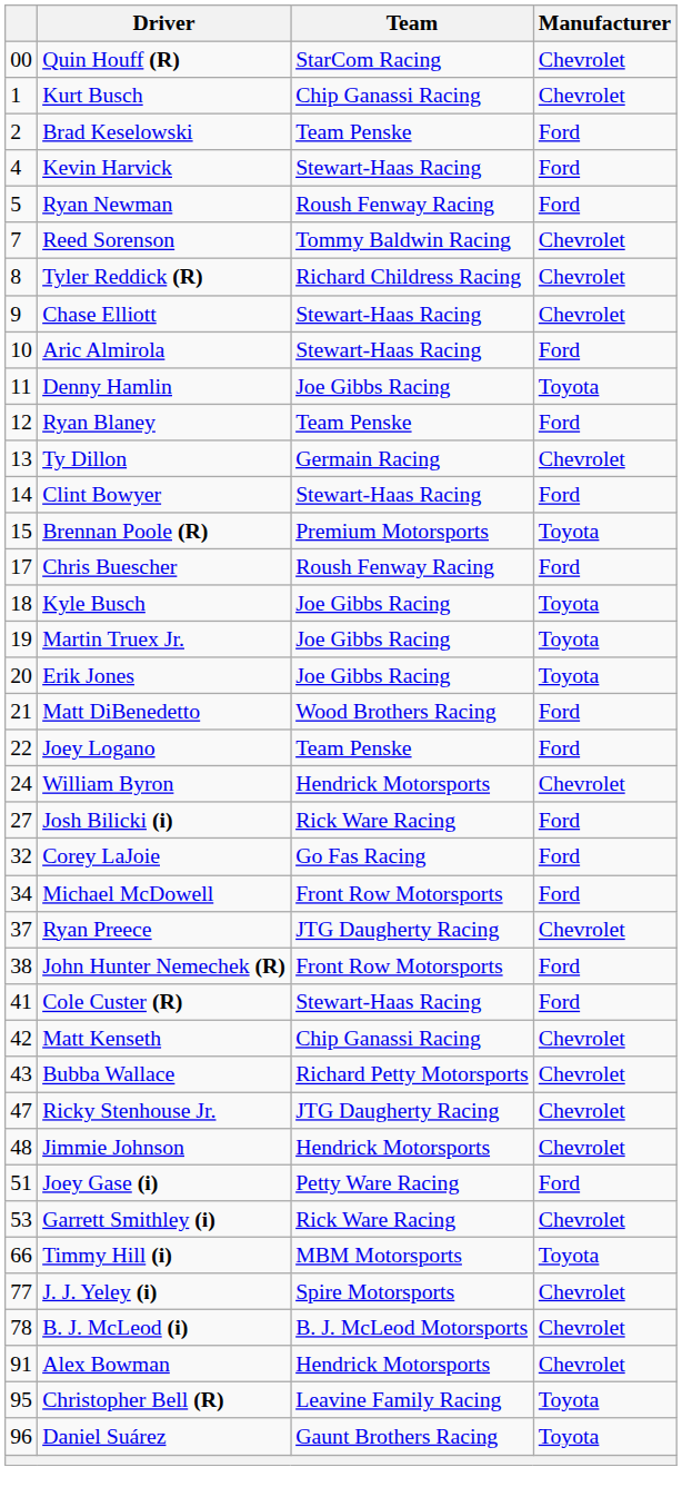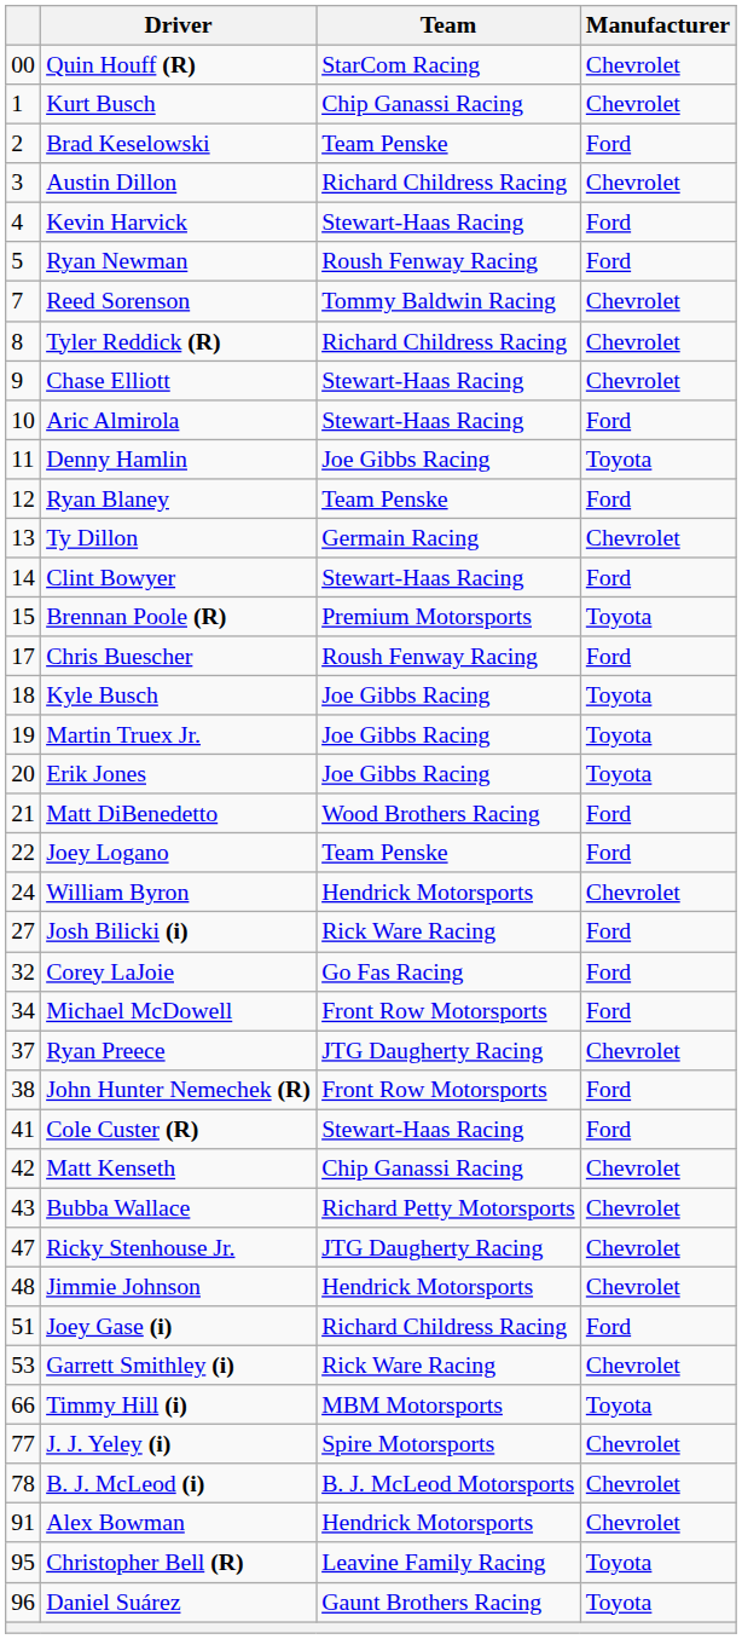 <table class="wikitable" style="font-size:95%">
 <tr>
 <th></th>
 <th>Driver</th>
 <th>Team</th>
 <th>Manufacturer</th>
 </tr>
 <tr>
 <td>00</td>
 <td><a href='#'>Quin Houff</a> <strong>(R)</strong></td>
 <td><a href='#'>StarCom Racing</a></td>
 <td><a href='#'>Chevrolet</a></td>
 </tr>
 <tr>
 <td>1</td>
 <td><a href='#'>Kurt Busch</a></td>
 <td><a href='#'>Chip Ganassi Racing</a></td>
 <td><a href='#'>Chevrolet</a></td>
 </tr>
 <tr>
 <td>2</td>
 <td><a href='#'>Brad Keselowski</a></td>
 <td><a href='#'>Team Penske</a></td>
 <td><a href='#'>Ford</a></td>
+</tr>
+<tr>
+<td>3</td>
+<td><a href='#'>Austin Dillon</a></td>
+<td><a href='#'>Richard Childress Racing</a></td>
+<td><a href='#'>Chevrolet</a></td>
 </tr>
 <tr>
 <td>4</td>
 <td><a href='#'>Kevin Harvick</a></td>
 <td><a href='#'>Stewart-Haas Racing</a></td>
 <td><a href='#'>Ford</a></td>
 </tr>
 <tr>
 <td>5</td>
 <td><a href='#'>Ryan Newman</a></td>
 <td><a href='#'>Roush Fenway Racing</a></td>
 <td><a href='#'>Ford</a></td>
 </tr>
 <tr>
 <td>7</td>
 <td><a href='#'>Reed Sorenson</a></td>
 <td><a href='#'>Tommy Baldwin Racing</a></td>
 <td><a href='#'>Chevrolet</a></td>
 </tr>
 <tr>
 <td>8</td>
 <td><a href='#'>Tyler Reddick</a> <strong>(R)</strong></td>
 <td><a href='#'>Richard Childress Racing</a></td>
 <td><a href='#'>Chevrolet</a></td>
 </tr>
 <tr>
 <td>9</td>
 <td><a href='#'>Chase Elliott</a></td>
 <td><a href='#'>Stewart-Haas Racing</a></td>
 <td><a href='#'>Chevrolet</a></td>
 </tr>
 <tr>
 <td>10</td>
 <td><a href='#'>Aric Almirola</a></td>
 <td><a href='#'>Stewart-Haas Racing</a></td>
 <td><a href='#'>Ford</a></td>
 </tr>
 <tr>
 <td>11</td>
 <td><a href='#'>Denny Hamlin</a></td>
 <td><a href='#'>Joe Gibbs Racing</a></td>
 <td><a href='#'>Toyota</a></td>
 </tr>
 <tr>
 <td>12</td>
 <td><a href='#'>Ryan Blaney</a></td>
 <td><a href='#'>Team Penske</a></td>
 <td><a href='#'>Ford</a></td>
 </tr>
 <tr>
 <td>13</td>
 <td><a href='#'>Ty Dillon</a></td>
 <td><a href='#'>Germain Racing</a></td>
 <td><a href='#'>Chevrolet</a></td>
 </tr>
 <tr>
 <td>14</td>
 <td><a href='#'>Clint Bowyer</a></td>
 <td><a href='#'>Stewart-Haas Racing</a></td>
 <td><a href='#'>Ford</a></td>
 </tr>
 <tr>
 <td>15</td>
 <td><a href='#'>Brennan Poole</a> <strong>(R)</strong></td>
 <td><a href='#'>Premium Motorsports</a></td>
 <td><a href='#'>Toyota</a></td>
 </tr>
 <tr>
 <td>17</td>
 <td><a href='#'>Chris Buescher</a></td>
 <td><a href='#'>Roush Fenway Racing</a></td>
 <td><a href='#'>Ford</a></td>
 </tr>
 <tr>
 <td>18</td>
 <td><a href='#'>Kyle Busch</a></td>
 <td><a href='#'>Joe Gibbs Racing</a></td>
 <td><a href='#'>Toyota</a></td>
 </tr>
 <tr>
 <td>19</td>
 <td><a href='#'>Martin Truex Jr.</a></td>
 <td><a href='#'>Joe Gibbs Racing</a></td>
 <td><a href='#'>Toyota</a></td>
 </tr>
 <tr>
 <td>20</td>
 <td><a href='#'>Erik Jones</a></td>
 <td><a href='#'>Joe Gibbs Racing</a></td>
 <td><a href='#'>Toyota</a></td>
 </tr>
 <tr>
 <td>21</td>
 <td><a href='#'>Matt DiBenedetto</a></td>
 <td><a href='#'>Wood Brothers Racing</a></td>
 <td><a href='#'>Ford</a></td>
 </tr>
 <tr>
 <td>22</td>
 <td><a href='#'>Joey Logano</a></td>
 <td><a href='#'>Team Penske</a></td>
 <td><a href='#'>Ford</a></td>
 </tr>
 <tr>
 <td>24</td>
 <td><a href='#'>William Byron</a></td>
 <td><a href='#'>Hendrick Motorsports</a></td>
 <td><a href='#'>Chevrolet</a></td>
 </tr>
 <tr>
 <td>27</td>
 <td><a href='#'>Josh Bilicki</a> <strong>(i)</strong></td>
 <td><a href='#'>Rick Ware Racing</a></td>
 <td><a href='#'>Ford</a></td>
 </tr>
 <tr>
 <td>32</td>
 <td><a href='#'>Corey LaJoie</a></td>
 <td><a href='#'>Go Fas Racing</a></td>
 <td><a href='#'>Ford</a></td>
 </tr>
 <tr>
 <td>34</td>
 <td><a href='#'>Michael McDowell</a></td>
 <td><a href='#'>Front Row Motorsports</a></td>
 <td><a href='#'>Ford</a></td>
 </tr>
 <tr>
 <td>37</td>
 <td><a href='#'>Ryan Preece</a></td>
 <td><a href='#'>JTG Daugherty Racing</a></td>
 <td><a href='#'>Chevrolet</a></td>
 </tr>
 <tr>
 <td>38</td>
 <td><a href='#'>John Hunter Nemechek</a> <strong>(R)</strong></td>
 <td><a href='#'>Front Row Motorsports</a></td>
 <td><a href='#'>Ford</a></td>
 </tr>
 <tr>
 <td>41</td>
 <td><a href='#'>Cole Custer</a> <strong>(R)</strong></td>
 <td><a href='#'>Stewart-Haas Racing</a></td>
 <td><a href='#'>Ford</a></td>
 </tr>
 <tr>
 <td>42</td>
 <td><a href='#'>Matt Kenseth</a></td>
 <td><a href='#'>Chip Ganassi Racing</a></td>
 <td><a href='#'>Chevrolet</a></td>
 </tr>
 <tr>
 <td>43</td>
 <td><a href='#'>Bubba Wallace</a></td>
 <td><a href='#'>Richard Petty Motorsports</a></td>
 <td><a href='#'>Chevrolet</a></td>
 </tr>
 <tr>
 <td>47</td>
 <td><a href='#'>Ricky Stenhouse Jr.</a></td>
 <td><a href='#'>JTG Daugherty Racing</a></td>
 <td><a href='#'>Chevrolet</a></td>
 </tr>
 <tr>
 <td>48</td>
 <td><a href='#'>Jimmie Johnson</a></td>
 <td><a href='#'>Hendrick Motorsports</a></td>
 <td><a href='#'>Chevrolet</a></td>
 </tr>
 <tr>
 <td>51</td>
 <td><a href='#'>Joey Gase</a> <strong>(i)</strong></td>
-<td><a href='#'>Petty Ware Racing</a></td>
+<td><a href='#'>Richard Childress Racing</a></td>
 <td><a href='#'>Ford</a></td>
 </tr>
 <tr>
 <td>53</td>
 <td><a href='#'>Garrett Smithley</a> <strong>(i)</strong></td>
 <td><a href='#'>Rick Ware Racing</a></td>
 <td><a href='#'>Chevrolet</a></td>
 </tr>
 <tr>
 <td>66</td>
 <td><a href='#'>Timmy Hill</a> <strong>(i)</strong></td>
 <td><a href='#'>MBM Motorsports</a></td>
 <td><a href='#'>Toyota</a></td>
 </tr>
 <tr>
 <td>77</td>
 <td><a href='#'>J. J. Yeley</a> <strong>(i)</strong></td>
 <td><a href='#'>Spire Motorsports</a></td>
 <td><a href='#'>Chevrolet</a></td>
 </tr>
 <tr>
 <td>78</td>
 <td><a href='#'>B. J. McLeod</a> <strong>(i)</strong></td>
 <td><a href='#'>B. J. McLeod Motorsports</a></td>
 <td><a href='#'>Chevrolet</a></td>
 </tr>
 <tr>
 <td>91</td>
 <td><a href='#'>Alex Bowman</a></td>
 <td><a href='#'>Hendrick Motorsports</a></td>
 <td><a href='#'>Chevrolet</a></td>
 </tr>
 <tr>
 <td>95</td>
 <td><a href='#'>Christopher Bell</a> <strong>(R)</strong></td>
 <td><a href='#'>Leavine Family Racing</a></td>
 <td><a href='#'>Toyota</a></td>
 </tr>
 <tr>
 <td>96</td>
 <td><a href='#'>Daniel Suárez</a></td>
 <td><a href='#'>Gaunt Brothers Racing</a></td>
 <td><a href='#'>Toyota</a></td>
 </tr>
 <tr>
 <th colspan="4"> </th>
 </tr>
 </table>
